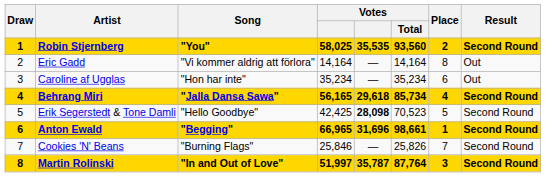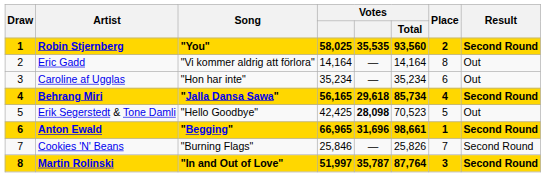 <table class="sortable wikitable" style="margin: 1em auto 1em auto; text-align:center;">
 <tr>
 <th rowspan="2">Draw</th>
 <th rowspan="2">Artist</th>
 <th rowspan="2">Song</th>
 <th colspan="3" class="unsortable">Votes</th>
 <th rowspan="2">Place</th>
 <th rowspan="2">Result</th>
 </tr>
 <tr>
 <th></th>
 <th></th>
 <th>Total</th>
 </tr>
 <tr style="font-weight:bold;background:gold;">
 <td>1</td>
 <td align="left"><a href='#'>Robin Stjernberg</a></td>
 <td align="left">"You"</td>
 <td>58,025</td>
 <td>35,535</td>
 <td>93,560</td>
 <td>2</td>
 <td align="left">Second Round</td>
 </tr>
 <tr>
 <td>2</td>
 <td align="left"><a href='#'>Eric Gadd</a></td>
 <td align="left">"Vi kommer aldrig att förlora"</td>
 <td>14,164</td>
 <td>—</td>
 <td>14,164</td>
 <td>8</td>
 <td align="left">Out</td>
 </tr>
 <tr>
 <td>3</td>
 <td align="left"><a href='#'>Caroline af Ugglas</a></td>
 <td align="left">"Hon har inte"</td>
 <td>35,234</td>
 <td>—</td>
 <td>35,234</td>
 <td>6</td>
 <td align="left">Out</td>
 </tr>
 <tr style="font-weight:bold;background:gold;">
 <td>4</td>
 <td align="left"><a href='#'>Behrang Miri</a></td>
 <td align="left">"<a href='#'>Jalla Dansa Sawa</a>"</td>
 <td>56,165</td>
 <td>29,618</td>
 <td>85,734</td>
 <td>4</td>
 <td align="left">Second Round</td>
 </tr>
 <tr>
 <td>5</td>
 <td align="left"><a href='#'>Erik Segerstedt</a> & <a href='#'>Tone Damli</a></td>
 <td align="left">"Hello Goodbye"</td>
 <td>42,425</td>
 <td><strong>28,098</strong></td>
 <td>70,523</td>
 <td>5</td>
-<td align="left">Second Round</td>
+<td align="left">Out</td>
 </tr>
 <tr style="font-weight:bold;background:gold;">
 <td>6</td>
 <td align="left"><a href='#'>Anton Ewald</a></td>
 <td align="left">"<a href='#'>Begging</a>"</td>
 <td>66,965</td>
 <td>31,696</td>
 <td>98,661</td>
 <td>1</td>
 <td align="left">Second Round</td>
 </tr>
 <tr>
 <td>7</td>
 <td align="left"><a href='#'>Cookies 'N' Beans</a></td>
 <td align="left">"Burning Flags"</td>
 <td>25,846</td>
 <td>—</td>
 <td>25,826</td>
 <td>7</td>
 <td align="left">Second Round</td>
 </tr>
 <tr style="font-weight:bold;background:gold;">
 <td>8</td>
 <td align="left"><a href='#'>Martin Rolinski</a></td>
 <td align="left">"In and Out of Love"</td>
 <td>51,997</td>
 <td>35,787</td>
 <td>87,764</td>
 <td>3</td>
 <td align="left">Second Round</td>
 </tr>
 </table>
